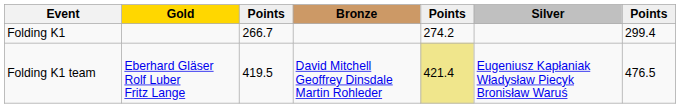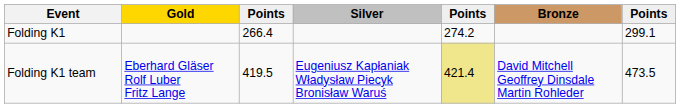 <table class="wikitable" width=100%>
 <tr>
 <th>Event</th>
 <td align=center bgcolor="gold"><strong>Gold</strong></td>
 <td align=center bgcolor="EFEFEF"><strong>Points</strong></td>
+<td align=center bgcolor="silver"><strong>Silver</strong></td>
+<td align=center bgcolor="EFEFEF"><strong>Points</strong></td>
 <td align=center bgcolor="CC9966"><strong>Bronze</strong></td>
-<td align=center bgcolor="EFEFEF"><strong>Points</strong></td>
-<td align=center bgcolor="silver"><strong>Silver</strong></td>
 <td align=center bgcolor="EFEFEF"><strong>Points</strong></td>
 </tr>
 <tr>
 <td>Folding K1</td>
 <td></td>
-<td>266.7</td>
+<td>266.4</td>
 <td></td>
 <td>274.2</td>
 <td></td>
-<td>299.4</td>
+<td>299.1</td>
 </tr>
 <tr>
 <td>Folding K1 team</td>
 <td><br><a href='#'>Eberhard Gläser</a><br><a href='#'>Rolf Luber</a><br><a href='#'>Fritz Lange</a></td>
 <td>419.5</td>
+<td><br><a href='#'>Eugeniusz Kapłaniak</a><br><a href='#'>Władysław Piecyk</a><br><a href='#'>Bronisław Waruś</a></td>
+<td style="background: khaki;">421.4</td>
 <td><br><a href='#'>David Mitchell</a><br><a href='#'>Geoffrey Dinsdale</a><br><a href='#'>Martin Rohleder</a></td>
-<td style="background: khaki;">421.4</td>
-<td><br><a href='#'>Eugeniusz Kapłaniak</a><br><a href='#'>Władysław Piecyk</a><br><a href='#'>Bronisław Waruś</a></td>
-<td>476.5</td>
+<td>473.5</td>
 </tr>
 </table>
